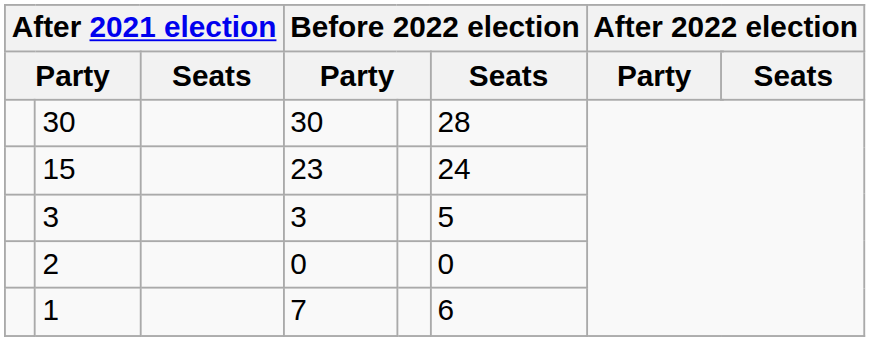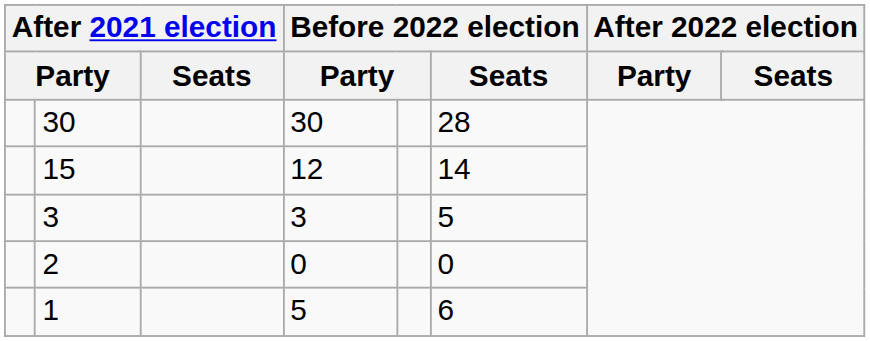 <table class="wikitable">
 <tr>
 <th colspan="3">After <a href='#'>2021 election</a></th>
 <th colspan="3">Before 2022 election</th>
 <th colspan="3">After 2022 election</th>
 </tr>
 <tr>
 <th colspan="2">Party</th>
 <th>Seats</th>
 <th colspan="2">Party</th>
 <th>Seats</th>
 <th colspan="2">Party</th>
 <th>Seats</th>
 </tr>
 <tr>
 <td></td>
 <td>30</td>
 <td></td>
 <td>30</td>
 <td></td>
 <td>28</td>
 </tr>
 <tr>
 <td></td>
 <td>15</td>
 <td></td>
-<td>23</td>
+<td>12</td>
 <td></td>
-<td>24</td>
+<td>14</td>
 </tr>
 <tr>
 <td></td>
 <td>3</td>
 <td></td>
 <td>3</td>
 <td></td>
 <td>5</td>
 </tr>
 <tr>
 <td></td>
 <td>2</td>
 <td></td>
 <td>0</td>
 <td></td>
 <td>0</td>
 </tr>
 <tr>
 <td></td>
 <td>1</td>
 <td></td>
-<td>7</td>
+<td>5</td>
 <td></td>
 <td>6</td>
 </tr>
 </table>
